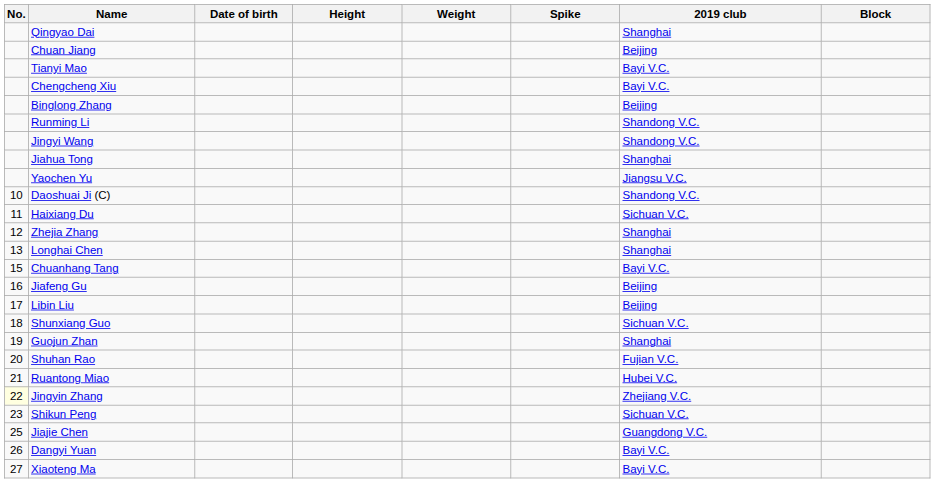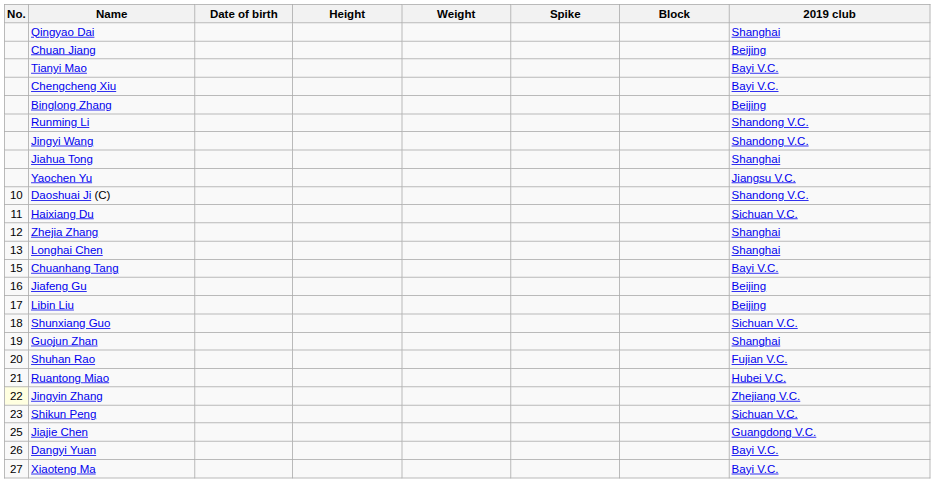 <table class="wikitable sortable" style="font-size:90%; text-align:center;">
 <tr>
 <th>No.</th>
 <th style="width:14em">Name</th>
 <th style="width:8em">Date of birth</th>
 <th style="width:9em">Height</th>
 <th style="width:9em">Weight</th>
 <th style="width:9em">Spike</th>
+<th style="width:9em">Block</th>
 <th style="width:17em">2019 club</th>
-<th style="width:9em">Block</th>
 </tr>
 <tr>
 <td></td>
 <td align=left><a href='#'>Qingyao Dai</a></td>
 <td align=right></td>
 <td></td>
 <td></td>
 <td></td>
+<td></td>
 <td align=left> <a href='#'>Shanghai</a></td>
-<td></td>
 </tr>
 <tr>
 <td></td>
 <td align=left><a href='#'>Chuan Jiang</a></td>
 <td align=right></td>
 <td></td>
 <td></td>
 <td></td>
+<td></td>
 <td align=left> <a href='#'>Beijing</a></td>
-<td></td>
 </tr>
 <tr>
 <td></td>
 <td align=left><a href='#'>Tianyi Mao</a></td>
 <td align=right></td>
 <td></td>
 <td></td>
 <td></td>
+<td></td>
 <td align=left> <a href='#'>Bayi V.C.</a></td>
-<td></td>
 </tr>
 <tr>
 <td></td>
 <td align=left><a href='#'>Chengcheng Xiu</a></td>
 <td align=right></td>
 <td></td>
 <td></td>
 <td></td>
+<td></td>
 <td align=left> <a href='#'>Bayi V.C.</a></td>
-<td></td>
 </tr>
 <tr>
 <td></td>
 <td align=left><a href='#'>Binglong Zhang</a></td>
 <td align=right></td>
 <td></td>
 <td></td>
 <td></td>
+<td></td>
 <td align=left> <a href='#'>Beijing</a></td>
-<td></td>
 </tr>
 <tr>
 <td></td>
 <td align=left><a href='#'>Runming Li</a></td>
 <td align=right></td>
 <td></td>
 <td></td>
 <td></td>
+<td></td>
 <td align=left> <a href='#'>Shandong V.C.</a></td>
-<td></td>
 </tr>
 <tr>
 <td></td>
 <td align=left><a href='#'>Jingyi Wang</a></td>
 <td align=right></td>
 <td></td>
 <td></td>
 <td></td>
+<td></td>
 <td align=left> <a href='#'>Shandong V.C.</a></td>
-<td></td>
 </tr>
 <tr>
 <td></td>
 <td align=left><a href='#'>Jiahua Tong</a></td>
 <td align=right></td>
 <td></td>
 <td></td>
 <td></td>
+<td></td>
 <td align=left> <a href='#'>Shanghai</a></td>
-<td></td>
 </tr>
 <tr>
 <td></td>
 <td align=left><a href='#'>Yaochen Yu</a></td>
 <td align=right></td>
 <td></td>
 <td></td>
 <td></td>
+<td></td>
 <td align=left> <a href='#'>Jiangsu V.C.</a></td>
-<td></td>
 </tr>
 <tr>
 <td>10</td>
 <td align=left><a href='#'>Daoshuai Ji</a> (C)</td>
 <td align="right"></td>
 <td></td>
 <td></td>
 <td></td>
+<td></td>
 <td align=left> <a href='#'>Shandong V.C.</a></td>
-<td></td>
 </tr>
 <tr>
 <td>11</td>
 <td align=left><a href='#'>Haixiang Du</a></td>
 <td align=right></td>
 <td></td>
 <td></td>
 <td></td>
+<td></td>
 <td align=left> <a href='#'>Sichuan V.C.</a></td>
-<td></td>
 </tr>
 <tr>
 <td>12</td>
 <td align=left><a href='#'>Zhejia Zhang</a></td>
 <td align=right></td>
 <td></td>
 <td></td>
 <td></td>
+<td></td>
 <td align=left> <a href='#'>Shanghai</a></td>
-<td></td>
 </tr>
 <tr>
 <td>13</td>
 <td align=left><a href='#'>Longhai Chen</a></td>
 <td align=right></td>
 <td></td>
 <td></td>
 <td></td>
+<td></td>
 <td align=left> <a href='#'>Shanghai</a></td>
-<td></td>
 </tr>
 <tr>
 <td>15</td>
 <td align=left><a href='#'>Chuanhang Tang</a></td>
 <td align=right></td>
 <td></td>
 <td></td>
 <td></td>
+<td></td>
 <td align=left> <a href='#'>Bayi V.C.</a></td>
-<td></td>
 </tr>
 <tr>
 <td>16</td>
 <td align=left><a href='#'>Jiafeng Gu</a></td>
 <td align=right></td>
 <td></td>
 <td></td>
 <td></td>
+<td></td>
 <td align=left> <a href='#'>Beijing</a></td>
-<td></td>
 </tr>
 <tr>
 <td>17</td>
 <td align=left><a href='#'>Libin Liu</a></td>
 <td align=right></td>
 <td></td>
 <td></td>
 <td></td>
+<td></td>
 <td align=left> <a href='#'>Beijing</a></td>
-<td></td>
 </tr>
 <tr>
 <td>18</td>
 <td align=left><a href='#'>Shunxiang Guo</a></td>
 <td align=right></td>
 <td></td>
 <td></td>
 <td></td>
+<td></td>
 <td align=left> <a href='#'>Sichuan V.C.</a></td>
-<td></td>
 </tr>
 <tr>
 <td>19</td>
 <td align=left><a href='#'>Guojun Zhan</a></td>
 <td align=right></td>
 <td></td>
 <td></td>
 <td></td>
+<td></td>
 <td align=left> <a href='#'>Shanghai</a></td>
-<td></td>
 </tr>
 <tr>
 <td>20</td>
 <td align=left><a href='#'>Shuhan Rao</a></td>
 <td align=right></td>
 <td></td>
 <td></td>
 <td></td>
+<td></td>
 <td align=left> <a href='#'>Fujian V.C.</a></td>
-<td></td>
 </tr>
 <tr>
 <td>21</td>
 <td align=left><a href='#'>Ruantong Miao</a></td>
 <td align=right></td>
 <td></td>
 <td></td>
 <td></td>
+<td></td>
 <td align=left> <a href='#'>Hubei V.C.</a></td>
-<td></td>
 </tr>
 <tr>
 <td style="background: lightyellow;">22</td>
 <td align=left><a href='#'>Jingyin Zhang</a></td>
 <td align=right></td>
 <td></td>
 <td></td>
 <td></td>
+<td></td>
 <td align=left> <a href='#'>Zhejiang V.C.</a></td>
-<td></td>
 </tr>
 <tr>
 <td>23</td>
 <td align=left><a href='#'>Shikun Peng</a></td>
 <td align=right></td>
 <td></td>
 <td></td>
 <td></td>
+<td></td>
 <td align=left> <a href='#'>Sichuan V.C.</a></td>
-<td></td>
 </tr>
 <tr>
 <td>25</td>
 <td align=left><a href='#'>Jiajie Chen</a></td>
 <td align=right></td>
 <td></td>
 <td></td>
 <td></td>
+<td></td>
 <td align=left> <a href='#'>Guangdong V.C.</a></td>
-<td></td>
 </tr>
 <tr>
 <td>26</td>
 <td align=left><a href='#'>Dangyi Yuan</a></td>
 <td align=right></td>
 <td></td>
 <td></td>
 <td></td>
+<td></td>
 <td align=left> <a href='#'>Bayi V.C.</a></td>
-<td></td>
 </tr>
 <tr>
 <td>27</td>
 <td align=left><a href='#'>Xiaoteng Ma</a></td>
 <td align=right></td>
 <td></td>
 <td></td>
 <td></td>
+<td></td>
 <td align=left> <a href='#'>Bayi V.C.</a></td>
-<td></td>
 </tr>
 </table>
